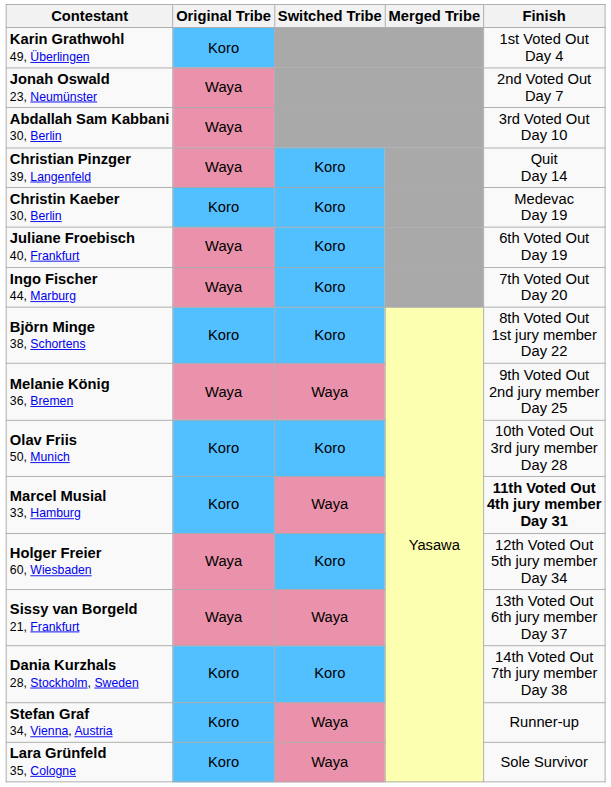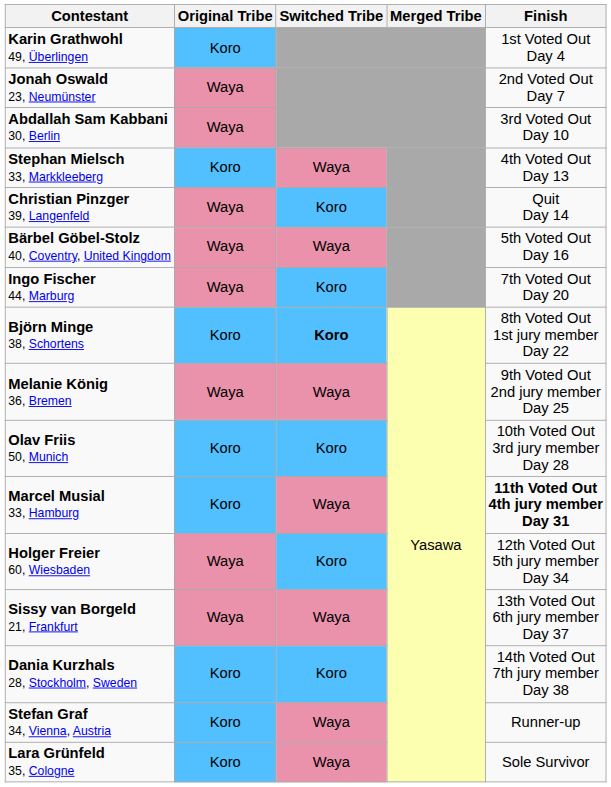 <table class="wikitable" style="margin:auto; text-align:center">
 <tr>
 <th>Contestant</th>
 <th>Original Tribe</th>
 <th>Switched Tribe</th>
 <th>Merged Tribe</th>
 <th>Finish</th>
 </tr>
 <tr>
 <td align=left><strong>Karin Grathwohl</strong><br><small>49, <a href='#'>Überlingen</a></small></td>
 <td bgcolor=52BFFF>Koro</td>
 <td bgcolor=darkgrey colspan=2></td>
 <td>1st Voted Out<br>Day 4</td>
 </tr>
 <tr>
 <td align=left><strong>Jonah Oswald</strong><br><small>23, <a href='#'>Neumünster</a></small></td>
 <td bgcolor=EA92AB>Waya</td>
 <td bgcolor=darkgrey colspan=2></td>
 <td>2nd Voted Out<br>Day 7</td>
 </tr>
 <tr>
 <td align=left><strong>Abdallah Sam Kabbani</strong><br><small>30, <a href='#'>Berlin</a></small></td>
 <td bgcolor=EA92AB>Waya</td>
 <td bgcolor=darkgrey colspan=2></td>
 <td>3rd Voted Out<br>Day 10</td>
 </tr>
 <tr>
+<td align=left><strong>Stephan Mielsch</strong><br><small>33, <a href='#'>Markkleeberg</a></small></td>
+<td bgcolor=52BFFF>Koro</td>
+<td bgcolor=EA92AB>Waya</td>
+<td bgcolor=darkgrey></td>
+<td>4th Voted Out<br>Day 13</td>
+</tr>
+<tr>
 <td align=left><strong>Christian Pinzger</strong><br><small>39, <a href='#'>Langenfeld</a></small></td>
 <td bgcolor=EA92AB>Waya</td>
 <td bgcolor=52BFFF>Koro</td>
 <td bgcolor=darkgrey></td>
 <td>Quit<br>Day 14</td>
 </tr>
 <tr>
-<td align=left><strong>Christin Kaeber</strong><br><small>30, <a href='#'>Berlin</a></small></td>
-<td bgcolor=52BFFF>Koro</td>
-<td bgcolor=52BFFF>Koro</td>
+<td align=left><strong>Bärbel Göbel-Stolz</strong><br><small>40, <a href='#'>Coventry</a>, <a href='#'>United Kingdom</a></small></td>
+<td bgcolor=EA92AB>Waya</td>
+<td bgcolor=EA92AB>Waya</td>
 <td bgcolor=darkgrey></td>
-<td>Medevac<br>Day 19</td>
-</tr>
-<tr>
-<td align=left><strong>Juliane Froebisch</strong><br><small>40, <a href='#'>Frankfurt</a></small></td>
-<td bgcolor=EA92AB>Waya</td>
-<td bgcolor=52BFFF>Koro</td>
-<td bgcolor=darkgrey></td>
-<td>6th Voted Out<br>Day 19</td>
+<td>5th Voted Out<br>Day 16</td>
 </tr>
 <tr>
 <td align=left><strong>Ingo Fischer</strong><br><small>44, <a href='#'>Marburg</a></small></td>
 <td bgcolor=EA92AB>Waya</td>
 <td bgcolor=52BFFF>Koro</td>
 <td bgcolor=darkgrey></td>
 <td>7th Voted Out<br>Day 20</td>
 </tr>
 <tr>
 <td align=left><strong>Björn Minge</strong><br><small>38, <a href='#'>Schortens</a></small></td>
 <td bgcolor=52BFFF>Koro</td>
-<td bgcolor=52BFFF>Koro</td>
+<td bgcolor=52BFFF><strong>Koro</strong></td>
 <td bgcolor=FDFFB0 rowspan=9>Yasawa</td>
 <td>8th Voted Out<br>1st jury member<br>Day 22</td>
 </tr>
 <tr>
 <td align=left><strong>Melanie König</strong><br><small>36, <a href='#'>Bremen</a></small></td>
 <td bgcolor=EA92AB>Waya</td>
 <td bgcolor=EA92AB>Waya</td>
 <td>9th Voted Out<br>2nd jury member<br>Day 25</td>
 </tr>
 <tr>
 <td align=left><strong>Olav Friis</strong><br><small>50, <a href='#'>Munich</a></small></td>
 <td bgcolor=52BFFF>Koro</td>
 <td bgcolor=52BFFF>Koro</td>
 <td>10th Voted Out<br>3rd jury member<br>Day 28</td>
 </tr>
 <tr>
 <td align=left><strong>Marcel Musial</strong><br><small>33, <a href='#'>Hamburg</a></small></td>
 <td bgcolor=52BFFF>Koro</td>
 <td bgcolor=EA92AB>Waya</td>
 <td><strong>11th Voted Out<br>4th jury member<br>Day 31</strong></td>
 </tr>
 <tr>
 <td align=left><strong>Holger Freier</strong><br><small>60, <a href='#'>Wiesbaden</a></small></td>
 <td bgcolor=EA92AB>Waya</td>
 <td bgcolor=52BFFF>Koro</td>
 <td>12th Voted Out<br>5th jury member<br>Day 34</td>
 </tr>
 <tr>
 <td align=left><strong>Sissy van Borgeld</strong><br><small>21, <a href='#'>Frankfurt</a></small></td>
 <td bgcolor=EA92AB>Waya</td>
 <td bgcolor=EA92AB>Waya</td>
 <td>13th Voted Out<br>6th jury member<br>Day 37</td>
 </tr>
 <tr>
 <td align=left><strong>Dania Kurzhals</strong><br><small>28, <a href='#'>Stockholm</a>, <a href='#'>Sweden</a></small></td>
 <td bgcolor=52BFFF>Koro</td>
 <td bgcolor=52BFFF>Koro</td>
 <td>14th Voted Out<br>7th jury member<br>Day 38</td>
 </tr>
 <tr>
 <td align=left><strong>Stefan Graf</strong><br><small>34, <a href='#'>Vienna</a>, <a href='#'>Austria</a></small></td>
 <td bgcolor=52BFFF>Koro</td>
 <td bgcolor=EA92AB>Waya</td>
 <td>Runner-up</td>
 </tr>
 <tr>
 <td align=left><strong>Lara Grünfeld</strong><br><small>35, <a href='#'>Cologne</a></small></td>
 <td bgcolor=52BFFF>Koro</td>
 <td bgcolor=EA92AB>Waya</td>
 <td>Sole Survivor</td>
 </tr>
 </table>
